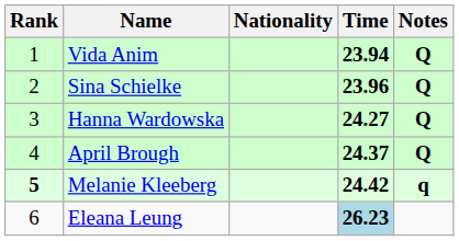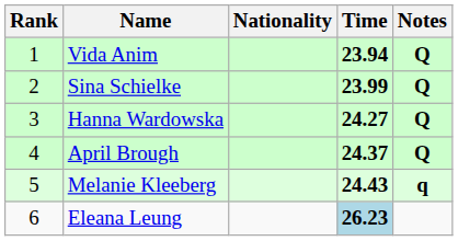 <table class="wikitable sortable" style="text-align:center">
 <tr>
 <th>Rank</th>
 <th>Name</th>
 <th>Nationality</th>
 <th>Time</th>
 <th>Notes</th>
 </tr>
 <tr bgcolor=ccffcc>
 <td>1</td>
 <td align=left><a href='#'>Vida Anim</a></td>
 <td align=left></td>
 <td><strong>23.94</strong></td>
 <td><strong>Q</strong></td>
 </tr>
 <tr bgcolor=ccffcc>
 <td>2</td>
 <td align=left><a href='#'>Sina Schielke</a></td>
 <td align=left></td>
-<td><strong>23.96</strong></td>
+<td><strong>23.99</strong></td>
 <td><strong>Q</strong></td>
 </tr>
 <tr bgcolor=ccffcc>
 <td>3</td>
 <td align=left><a href='#'>Hanna Wardowska</a></td>
 <td align=left></td>
 <td><strong>24.27</strong></td>
 <td><strong>Q</strong></td>
 </tr>
 <tr bgcolor=ccffcc>
 <td>4</td>
 <td align=left><a href='#'>April Brough</a></td>
 <td align=left></td>
 <td><strong>24.37</strong></td>
 <td><strong>Q</strong></td>
 </tr>
 <tr bgcolor=ddffdd>
-<td><strong>5</strong></td>
+<td>5</td>
 <td align=left><a href='#'>Melanie Kleeberg</a></td>
 <td align=left></td>
-<td><strong>24.42</strong></td>
+<td><strong>24.43</strong></td>
 <td><strong>q</strong></td>
 </tr>
 <tr>
 <td>6</td>
 <td align=left><a href='#'>Eleana Leung</a></td>
 <td align=left></td>
 <td style="background: lightblue;"><strong>26.23</strong></td>
 <td></td>
 </tr>
 </table>
